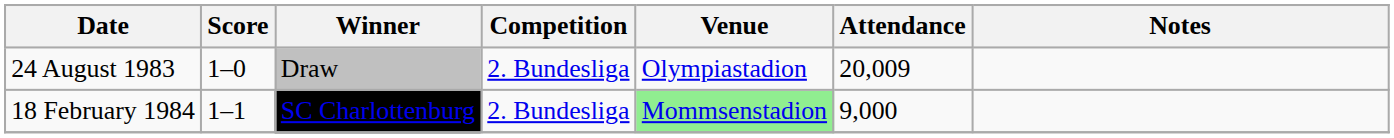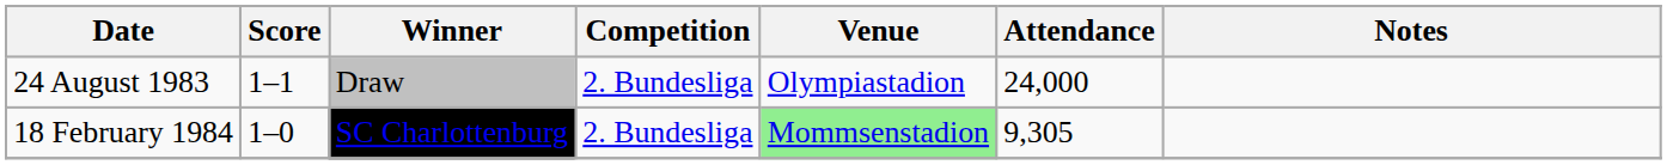 <table class="wikitable sortable" style="font-size:80%">
 <tr>
 <th>Date</th>
 <th>Score</th>
 <th>Winner</th>
 <th>Competition</th>
 <th>Venue</th>
 <th>Attendance</th>
 <th class="unsortable" width=200px>Notes</th>
 </tr>
 <tr>
 <td>24 August 1983</td>
-<td>1–0</td>
+<td>1–1</td>
 <td style="background:silver">Draw</td>
 <td><a href='#'>2. Bundesliga</a></td>
 <td><a href='#'>Olympiastadion</a></td>
-<td>20,009</td>
+<td>24,000</td>
 <td></td>
 </tr>
 <tr>
 <td>18 February 1984</td>
-<td>1–1</td>
+<td>1–0</td>
 <td style="background:black"><a href='#'><span>SC Charlottenburg</span></a></td>
 <td><a href='#'>2. Bundesliga</a></td>
 <td style="background: lightgreen;"><a href='#'>Mommsenstadion</a></td>
-<td>9,000</td>
+<td>9,305</td>
 <td></td>
 </tr>
 <tr>
 </tr>
 </table>
